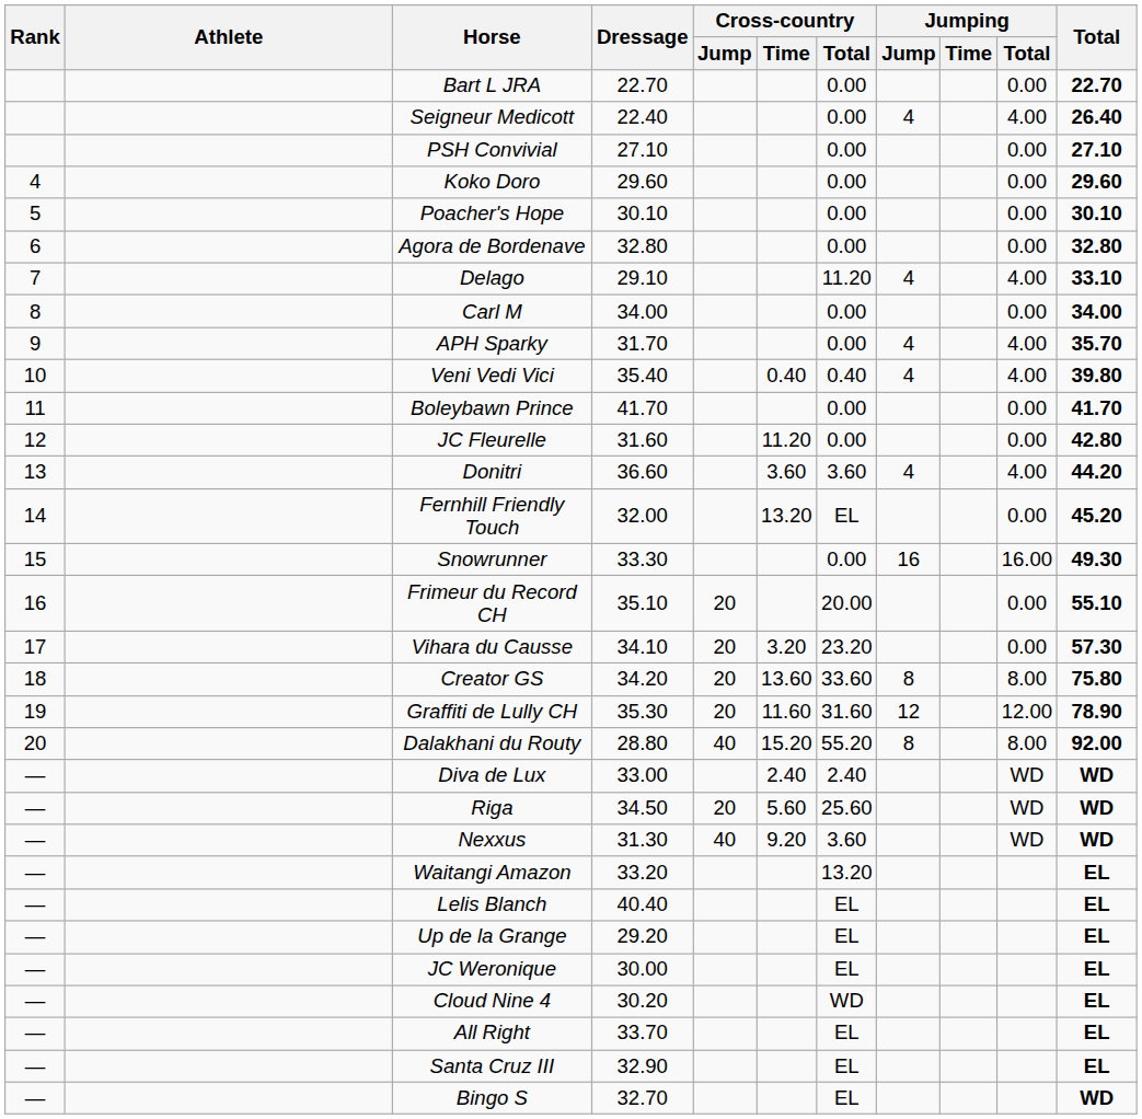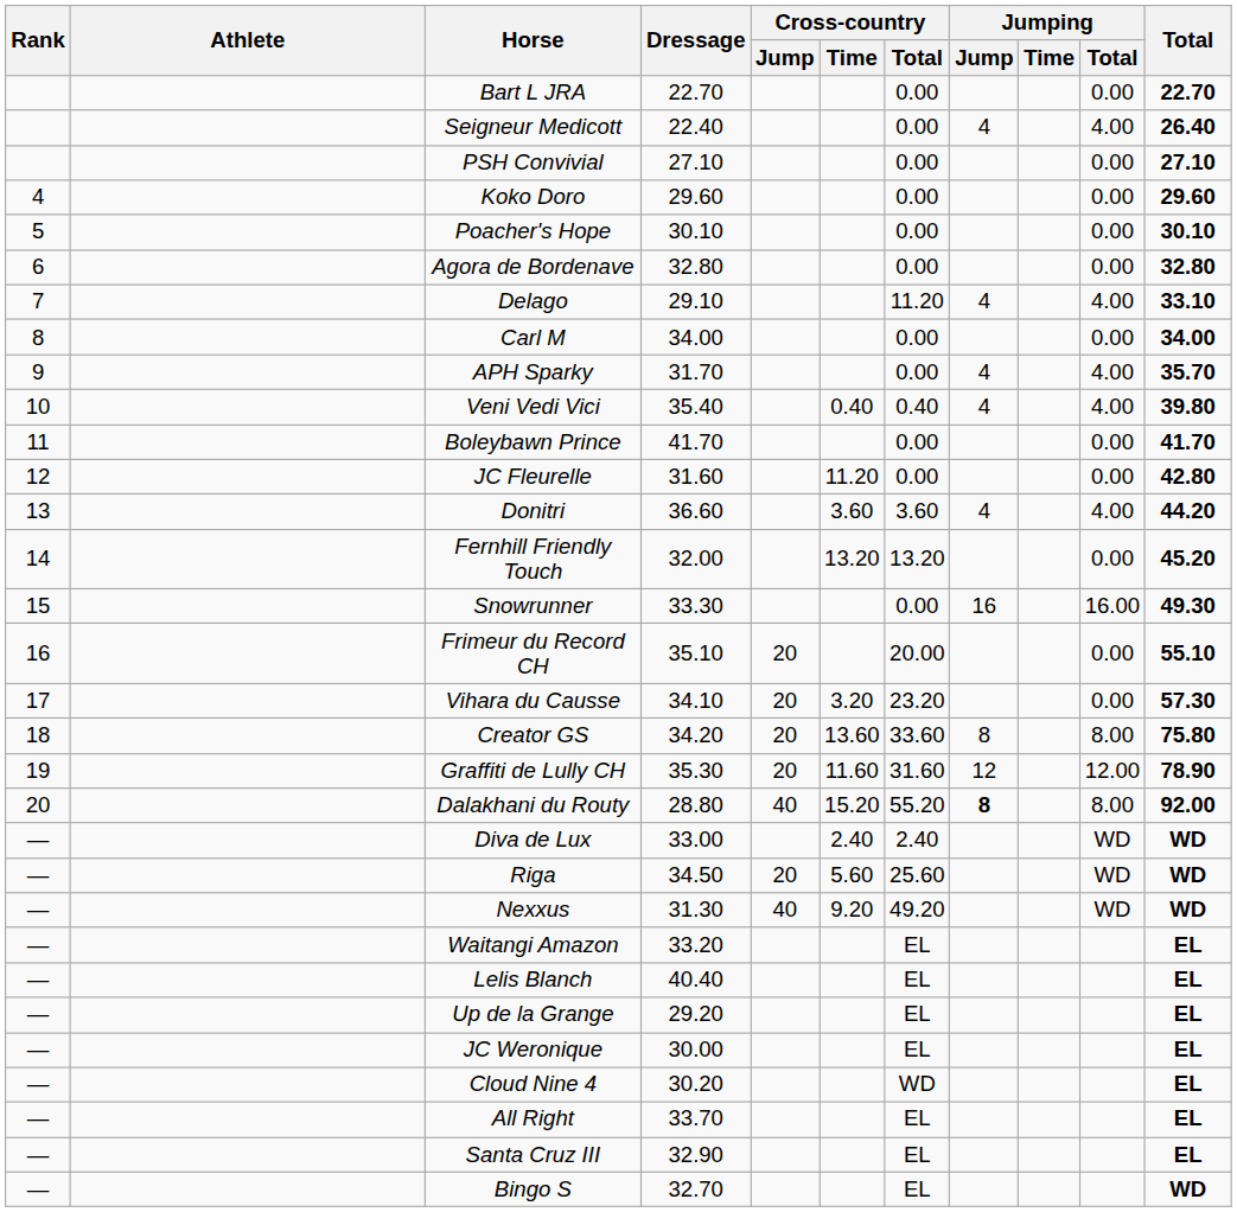 <table class="wikitable" style="text-align:center">
 <tr>
 <th rowspan=2 width=40>Rank</th>
 <th rowspan=2 width=250>Athlete</th>
 <th rowspan=2 width=150>Horse</th>
 <th rowspan=2 width=60>Dressage</th>
 <th colspan=3>Cross-country</th>
 <th colspan=3>Jumping</th>
 <th rowspan=2 width=55>Total</th>
 </tr>
 <tr>
 <th width=35>Jump</th>
 <th width=35>Time</th>
 <th width=40>Total</th>
 <th width=35>Jump</th>
 <th width=35>Time</th>
 <th width=40>Total</th>
 </tr>
 <tr>
 <td></td>
 <td align=left></td>
 <td><em>Bart L JRA</em></td>
 <td>22.70</td>
 <td></td>
 <td></td>
 <td>0.00</td>
 <td></td>
 <td></td>
 <td>0.00</td>
 <td><strong>22.70</strong></td>
 </tr>
 <tr>
 <td></td>
 <td align=left></td>
 <td><em>Seigneur Medicott</em></td>
 <td>22.40</td>
 <td></td>
 <td></td>
 <td>0.00</td>
 <td>4</td>
 <td></td>
 <td>4.00</td>
 <td><strong>26.40</strong></td>
 </tr>
 <tr>
 <td></td>
 <td align=left></td>
 <td><em>PSH Convivial</em></td>
 <td>27.10</td>
 <td></td>
 <td></td>
 <td>0.00</td>
 <td></td>
 <td></td>
 <td>0.00</td>
 <td><strong>27.10</strong></td>
 </tr>
 <tr>
 <td>4</td>
 <td align=left></td>
 <td><em>Koko Doro</em></td>
 <td>29.60</td>
 <td></td>
 <td></td>
 <td>0.00</td>
 <td></td>
 <td></td>
 <td>0.00</td>
 <td><strong>29.60</strong></td>
 </tr>
 <tr>
 <td>5</td>
 <td align=left></td>
 <td><em>Poacher's Hope</em></td>
 <td>30.10</td>
 <td></td>
 <td></td>
 <td>0.00</td>
 <td></td>
 <td></td>
 <td>0.00</td>
 <td><strong>30.10</strong></td>
 </tr>
 <tr>
 <td>6</td>
 <td align=left></td>
 <td><em>Agora de Bordenave</em></td>
 <td>32.80</td>
 <td></td>
 <td></td>
 <td>0.00</td>
 <td></td>
 <td></td>
 <td>0.00</td>
 <td><strong>32.80</strong></td>
 </tr>
 <tr>
 <td>7</td>
 <td align=left></td>
 <td><em>Delago</em></td>
 <td>29.10</td>
 <td></td>
 <td></td>
 <td>11.20</td>
 <td>4</td>
 <td></td>
 <td>4.00</td>
 <td><strong>33.10</strong></td>
 </tr>
 <tr>
 <td>8</td>
 <td align=left></td>
 <td><em>Carl M</em></td>
 <td>34.00</td>
 <td></td>
 <td></td>
 <td>0.00</td>
 <td></td>
 <td></td>
 <td>0.00</td>
 <td><strong>34.00</strong></td>
 </tr>
 <tr>
 <td>9</td>
 <td align=left></td>
 <td><em>APH Sparky </em></td>
 <td>31.70</td>
 <td></td>
 <td></td>
 <td>0.00</td>
 <td>4</td>
 <td></td>
 <td>4.00</td>
 <td><strong>35.70</strong></td>
 </tr>
 <tr>
 <td>10</td>
 <td align=left></td>
 <td><em>Veni Vedi Vici</em></td>
 <td>35.40</td>
 <td></td>
 <td>0.40</td>
 <td>0.40</td>
 <td>4</td>
 <td></td>
 <td>4.00</td>
 <td><strong>39.80</strong></td>
 </tr>
 <tr>
 <td>11</td>
 <td align=left></td>
 <td><em>Boleybawn Prince</em></td>
 <td>41.70</td>
 <td></td>
 <td></td>
 <td>0.00</td>
 <td></td>
 <td></td>
 <td>0.00</td>
 <td><strong>41.70</strong></td>
 </tr>
 <tr>
 <td>12</td>
 <td align=left></td>
 <td><em>JC Fleurelle</em></td>
 <td>31.60</td>
 <td></td>
 <td>11.20</td>
 <td>0.00</td>
 <td></td>
 <td></td>
 <td>0.00</td>
 <td><strong>42.80</strong></td>
 </tr>
 <tr>
 <td>13</td>
 <td align=left></td>
 <td><em>Donitri</em></td>
 <td>36.60</td>
 <td></td>
 <td>3.60</td>
 <td>3.60</td>
 <td>4</td>
 <td></td>
 <td>4.00</td>
 <td><strong>44.20</strong></td>
 </tr>
 <tr>
 <td>14</td>
 <td align=left></td>
 <td><em>Fernhill Friendly Touch</em></td>
 <td>32.00</td>
 <td></td>
 <td>13.20</td>
-<td>EL</td>
+<td>13.20</td>
 <td></td>
 <td></td>
 <td>0.00</td>
 <td><strong>45.20</strong></td>
 </tr>
 <tr>
 <td>15</td>
 <td align=left></td>
 <td><em>Snowrunner</em></td>
 <td>33.30</td>
 <td></td>
 <td></td>
 <td>0.00</td>
 <td>16</td>
 <td></td>
 <td>16.00</td>
 <td><strong>49.30</strong></td>
 </tr>
 <tr>
 <td>16</td>
 <td align=left></td>
 <td><em>Frimeur du Record CH</em></td>
 <td>35.10</td>
 <td>20</td>
 <td></td>
 <td>20.00</td>
 <td></td>
 <td></td>
 <td>0.00</td>
 <td><strong>55.10</strong></td>
 </tr>
 <tr>
 <td>17</td>
 <td align=left></td>
 <td><em>Vihara du Causse</em></td>
 <td>34.10</td>
 <td>20</td>
 <td>3.20</td>
 <td>23.20</td>
 <td></td>
 <td></td>
 <td>0.00</td>
 <td><strong>57.30</strong></td>
 </tr>
 <tr>
 <td>18</td>
 <td align=left></td>
 <td><em>Creator GS</em></td>
 <td>34.20</td>
 <td>20</td>
 <td>13.60</td>
 <td>33.60</td>
 <td>8</td>
 <td></td>
 <td>8.00</td>
 <td><strong>75.80</strong></td>
 </tr>
 <tr>
 <td>19</td>
 <td align=left></td>
 <td><em>Graffiti de Lully CH</em></td>
 <td>35.30</td>
 <td>20</td>
 <td>11.60</td>
 <td>31.60</td>
 <td>12</td>
 <td></td>
 <td>12.00</td>
 <td><strong>78.90</strong></td>
 </tr>
 <tr>
 <td>20</td>
 <td align=left></td>
 <td><em>Dalakhani du Routy</em></td>
 <td>28.80</td>
 <td>40</td>
 <td>15.20</td>
 <td>55.20</td>
-<td>8</td>
+<td><strong>8</strong></td>
 <td></td>
 <td>8.00</td>
 <td><strong>92.00</strong></td>
 </tr>
 <tr>
 <td>—</td>
 <td align=left></td>
 <td><em>Diva de Lux</em></td>
 <td>33.00</td>
 <td></td>
 <td>2.40</td>
 <td>2.40</td>
 <td></td>
 <td></td>
 <td>WD</td>
 <td><strong>WD</strong></td>
 </tr>
 <tr>
 <td>—</td>
 <td align=left></td>
 <td><em>Riga</em></td>
 <td>34.50</td>
 <td>20</td>
 <td>5.60</td>
 <td>25.60</td>
 <td></td>
 <td></td>
 <td>WD</td>
 <td><strong>WD</strong></td>
 </tr>
 <tr>
 <td>—</td>
 <td align=left></td>
 <td><em>Nexxus</em></td>
 <td>31.30</td>
 <td>40</td>
 <td>9.20</td>
-<td>3.60</td>
+<td>49.20</td>
 <td></td>
 <td></td>
 <td>WD</td>
 <td><strong>WD</strong></td>
 </tr>
 <tr>
 <td>—</td>
 <td align=left></td>
 <td><em>Waitangi Amazon</em></td>
 <td>33.20</td>
 <td></td>
 <td></td>
-<td>13.20</td>
+<td>EL</td>
 <td></td>
 <td></td>
 <td></td>
 <td><strong>EL</strong></td>
 </tr>
 <tr>
 <td>—</td>
 <td align=left></td>
 <td><em>Lelis Blanch</em></td>
 <td>40.40</td>
 <td></td>
 <td></td>
 <td>EL</td>
 <td></td>
 <td></td>
 <td></td>
 <td><strong>EL</strong></td>
 </tr>
 <tr>
 <td>—</td>
 <td align=left></td>
 <td><em>Up de la Grange</em></td>
 <td>29.20</td>
 <td></td>
 <td></td>
 <td>EL</td>
 <td></td>
 <td></td>
 <td></td>
 <td><strong>EL</strong></td>
 </tr>
 <tr>
 <td>—</td>
 <td align=left></td>
 <td><em>JC Weronique</em></td>
 <td>30.00</td>
 <td></td>
 <td></td>
 <td>EL</td>
 <td></td>
 <td></td>
 <td></td>
 <td><strong>EL</strong></td>
 </tr>
 <tr>
 <td>—</td>
 <td align=left></td>
 <td><em>Cloud Nine 4</em></td>
 <td>30.20</td>
 <td></td>
 <td></td>
 <td>WD</td>
 <td></td>
 <td></td>
 <td></td>
 <td><strong>EL</strong></td>
 </tr>
 <tr>
 <td>—</td>
 <td align=left></td>
 <td><em>All Right</em></td>
 <td>33.70</td>
 <td></td>
 <td></td>
 <td>EL</td>
 <td></td>
 <td></td>
 <td></td>
 <td><strong>EL</strong></td>
 </tr>
 <tr>
 <td>—</td>
 <td align=left></td>
 <td><em>Santa Cruz III</em></td>
 <td>32.90</td>
 <td></td>
 <td></td>
 <td>EL</td>
 <td></td>
 <td></td>
 <td></td>
 <td><strong>EL</strong></td>
 </tr>
 <tr>
 <td>—</td>
 <td align=left></td>
 <td><em>Bingo S</em></td>
 <td>32.70</td>
 <td></td>
 <td></td>
 <td>EL</td>
 <td></td>
 <td></td>
 <td></td>
 <td><strong>WD</strong></td>
 </tr>
 </table>
